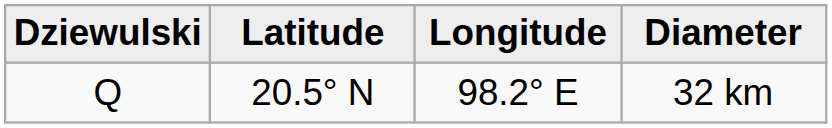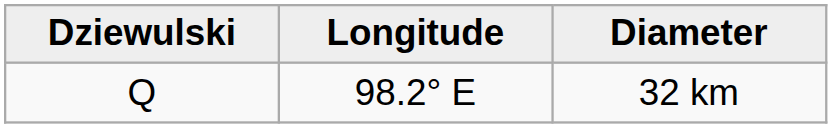 <table class="wikitable">
 <tr>
 <th width="25%" style="background:#eeeeee;">Dziewulski</th>
-<th width="25%" style="background:#eeeeee;">Latitude</th>
 <th width="25%" style="background:#eeeeee;">Longitude</th>
 <th width="25%" style="background:#eeeeee;">Diameter</th>
 </tr>
 <tr>
 <td align="center">Q</td>
-<td align="center">20.5° N</td>
 <td align="center">98.2° E</td>
 <td align="center">32 km</td>
 </tr>
 </table>
